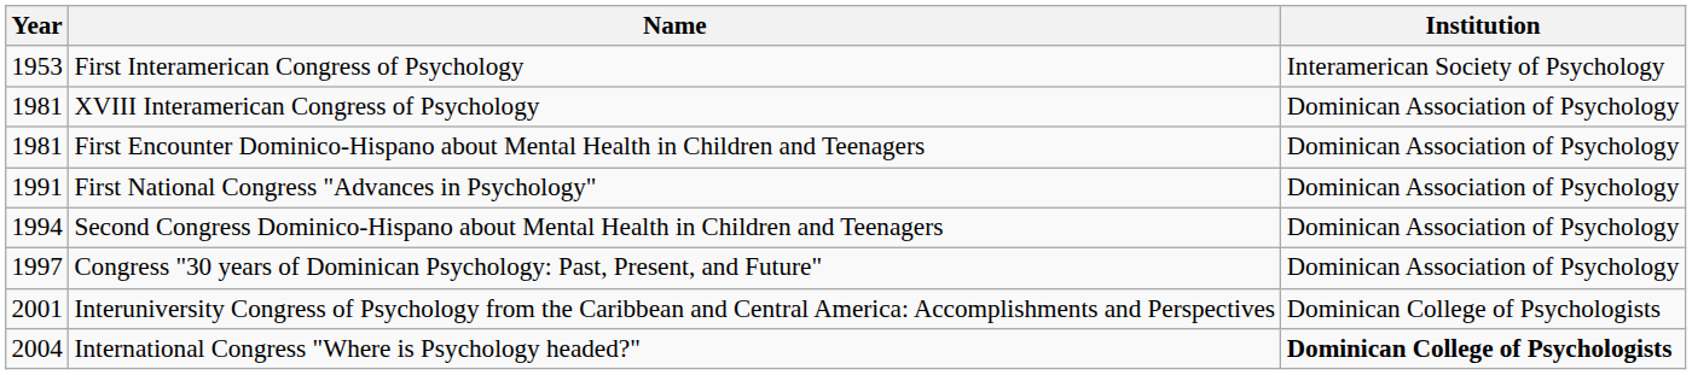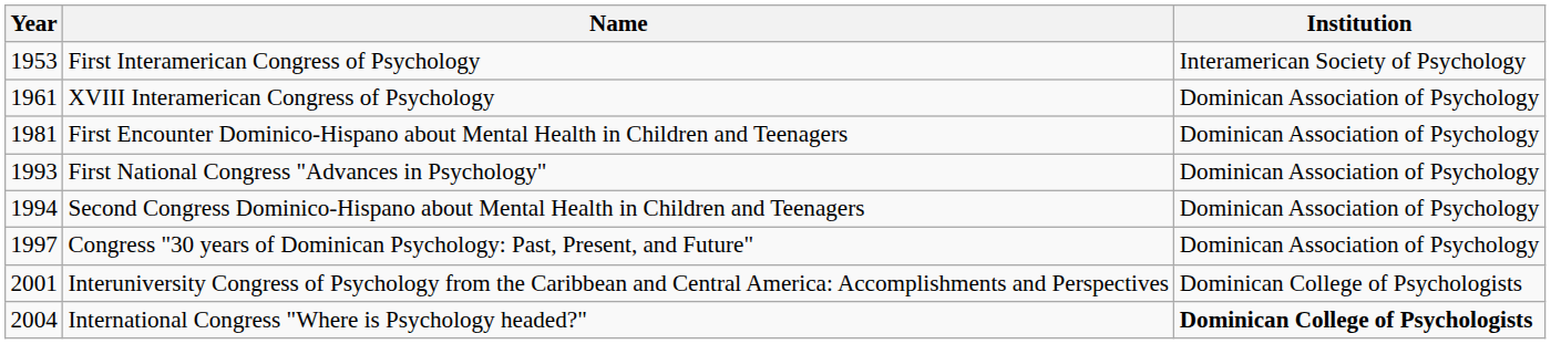 <table class="wikitable">
 <tr>
 <th>Year</th>
 <th>Name</th>
 <th>Institution</th>
 </tr>
 <tr>
 <td>1953</td>
 <td>First Interamerican Congress of Psychology</td>
 <td>Interamerican Society of Psychology</td>
 </tr>
 <tr>
-<td>1981</td>
+<td>1961</td>
 <td>XVIII Interamerican Congress of Psychology</td>
 <td>Dominican Association of Psychology</td>
 </tr>
 <tr>
 <td>1981</td>
 <td>First Encounter Dominico-Hispano about Mental Health in Children and Teenagers</td>
 <td>Dominican Association of Psychology</td>
 </tr>
 <tr>
-<td>1991</td>
+<td>1993</td>
 <td>First National Congress "Advances in Psychology"</td>
 <td>Dominican Association of Psychology</td>
 </tr>
 <tr>
 <td>1994</td>
 <td>Second Congress Dominico-Hispano about Mental Health in Children and Teenagers</td>
 <td>Dominican Association of Psychology</td>
 </tr>
 <tr>
 <td>1997</td>
 <td>Congress "30 years of Dominican Psychology: Past, Present, and Future"</td>
 <td>Dominican Association of Psychology</td>
 </tr>
 <tr>
 <td>2001</td>
 <td>Interuniversity Congress of Psychology from the Caribbean and Central America: Accomplishments and Perspectives</td>
 <td>Dominican College of Psychologists</td>
 </tr>
 <tr>
 <td>2004</td>
 <td>International Congress "Where is Psychology headed?"</td>
 <td><strong>Dominican College of Psychologists</strong></td>
 </tr>
 </table>
